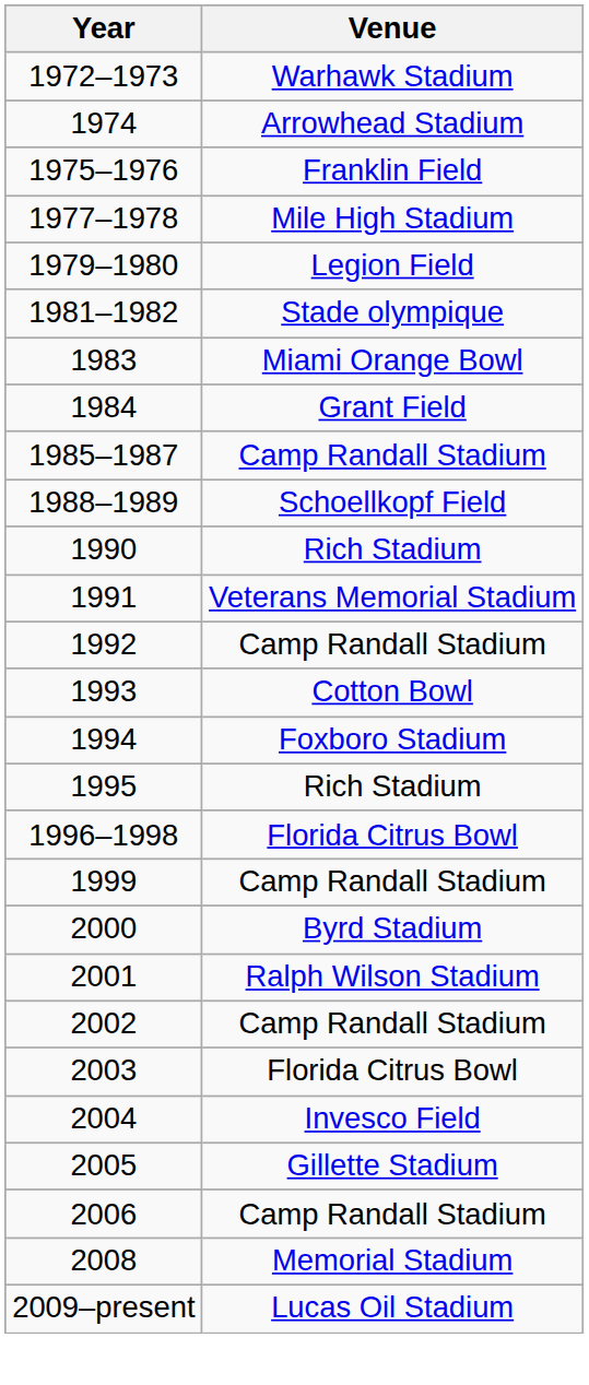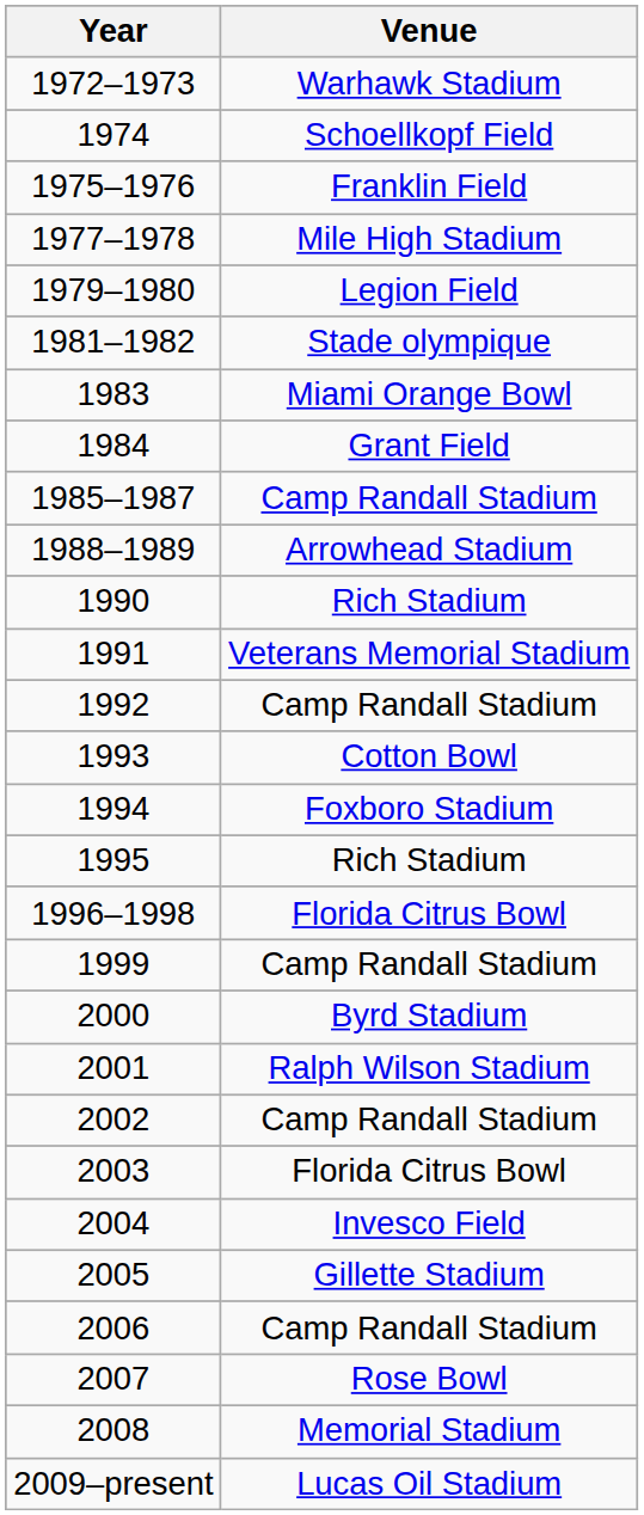 <table class="wikitable" style="text-align: center;">
 <tr>
 <th>Year</th>
 <th>Venue</th>
 </tr>
 <tr>
 <td>1972–1973</td>
 <td><a href='#'>Warhawk Stadium</a></td>
 </tr>
 <tr>
 <td>1974</td>
-<td><a href='#'>Arrowhead Stadium</a></td>
+<td><a href='#'>Schoellkopf Field</a></td>
 </tr>
 <tr>
 <td>1975–1976</td>
 <td><a href='#'>Franklin Field</a></td>
 </tr>
 <tr>
 <td>1977–1978</td>
 <td><a href='#'>Mile High Stadium</a></td>
 </tr>
 <tr>
 <td>1979–1980</td>
 <td><a href='#'>Legion Field</a></td>
 </tr>
 <tr>
 <td>1981–1982</td>
 <td><a href='#'>Stade olympique</a></td>
 </tr>
 <tr>
 <td>1983</td>
 <td><a href='#'>Miami Orange Bowl</a></td>
 </tr>
 <tr>
 <td>1984</td>
 <td><a href='#'>Grant Field</a></td>
 </tr>
 <tr>
 <td>1985–1987</td>
 <td><a href='#'>Camp Randall Stadium</a></td>
 </tr>
 <tr>
 <td>1988–1989</td>
-<td><a href='#'>Schoellkopf Field</a></td>
+<td><a href='#'>Arrowhead Stadium</a></td>
 </tr>
 <tr>
 <td>1990</td>
 <td><a href='#'>Rich Stadium</a></td>
 </tr>
 <tr>
 <td>1991</td>
 <td><a href='#'>Veterans Memorial Stadium</a></td>
 </tr>
 <tr>
 <td>1992</td>
 <td>Camp Randall Stadium</td>
 </tr>
 <tr>
 <td>1993</td>
 <td><a href='#'>Cotton Bowl</a></td>
 </tr>
 <tr>
 <td>1994</td>
 <td><a href='#'>Foxboro Stadium</a></td>
 </tr>
 <tr>
 <td>1995</td>
 <td>Rich Stadium</td>
 </tr>
 <tr>
 <td>1996–1998</td>
 <td><a href='#'>Florida Citrus Bowl</a></td>
 </tr>
 <tr>
 <td>1999</td>
 <td>Camp Randall Stadium</td>
 </tr>
 <tr>
 <td>2000</td>
 <td><a href='#'>Byrd Stadium</a></td>
 </tr>
 <tr>
 <td>2001</td>
 <td><a href='#'>Ralph Wilson Stadium</a></td>
 </tr>
 <tr>
 <td>2002</td>
 <td>Camp Randall Stadium</td>
 </tr>
 <tr>
 <td>2003</td>
 <td>Florida Citrus Bowl</td>
 </tr>
 <tr>
 <td>2004</td>
 <td><a href='#'>Invesco Field</a></td>
 </tr>
 <tr>
 <td>2005</td>
 <td><a href='#'>Gillette Stadium</a></td>
 </tr>
 <tr>
 <td>2006</td>
 <td>Camp Randall Stadium</td>
 </tr>
 <tr>
+<td>2007</td>
+<td><a href='#'>Rose Bowl</a></td>
+</tr>
+<tr>
 <td>2008</td>
 <td><a href='#'>Memorial Stadium</a></td>
 </tr>
 <tr>
 <td>2009–present</td>
 <td><a href='#'>Lucas Oil Stadium</a></td>
 </tr>
 </table>
